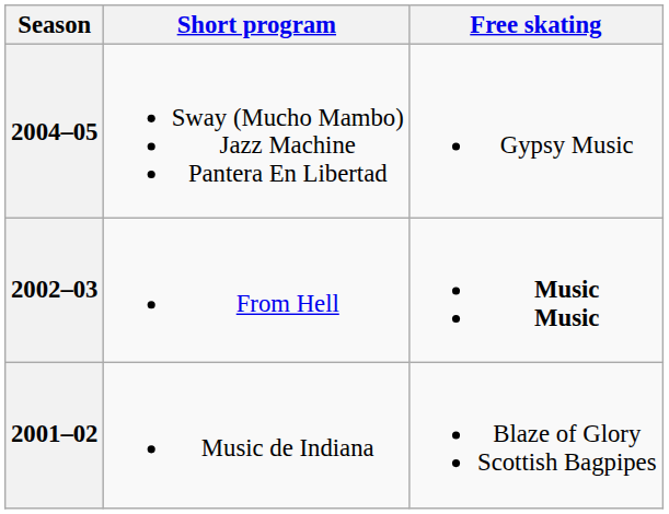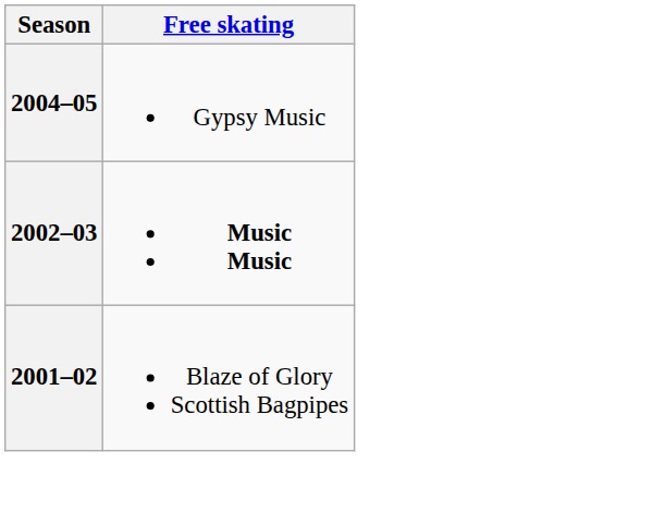 <table class=wikitable style=text-align:center>
 <tr>
 <th>Season</th>
-<th><a href='#'>Short program</a></th>
 <th><a href='#'>Free skating</a></th>
 </tr>
 <tr>
 <th>2004–05 <br> </th>
-<td><br><ul><li>Sway (Mucho Mambo) <br></li><li>Jazz Machine <br></li><li>Pantera En Libertad <br></li></ul></td>
 <td><br><ul><li>Gypsy Music <br></li></ul></td>
 </tr>
 <tr>
 <th>2002–03 <br> </th>
-<td><br><ul><li><a href='#'>From Hell</a> <br></li></ul></td>
 <td><strong><br><ul><li>Music <br></li><li>Music <br></li></ul></strong></td>
 </tr>
 <tr>
 <th>2001–02 <br> </th>
-<td><br><ul><li>Music de Indiana</li></ul></td>
 <td><br><ul><li>Blaze of Glory <br></li><li>Scottish Bagpipes</li></ul></td>
 </tr>
 </table>
